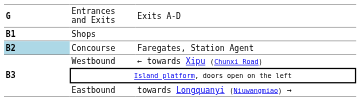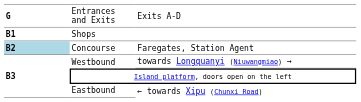 <table cellspacing=0 cellpadding=3>
 <tr>
 <td style="border-top:solid 1px gray;border-bottom:solid 1px gray;" width=100><strong>G</strong></td>
 <td style="border-top:solid 1px gray;border-bottom:solid 1px gray;" width=100>Entrances and Exits</td>
 <td style="border-top:solid 1px gray;border-bottom:solid 1px gray;" width=350>Exits A-D</td>
 </tr>
 <tr>
 <td style="border-bottom:solid 1px gray;"><strong>B1</strong></td>
 <td style="border-bottom:solid 1px gray;">Shops</td>
 <td style="border-bottom:solid 1px gray;"></td>
 </tr>
 <tr>
 <td style="background: lightblue; border-bottom:solid 1px gray;"><strong>B2</strong></td>
 <td style="border-bottom:solid 1px gray;">Concourse</td>
 <td style="border-bottom:solid 1px gray;">Faregates, Station Agent</td>
 </tr>
 <tr>
 <td style="border-bottom:solid 1px gray;" rowspan=3><strong>B3</strong></td>
 <td>Westbound</td>
-<td>←  towards <a href='#'>Xipu</a> <small>(<a href='#'>Chunxi Road</a>)</small></td>
+<td style="border-bottom:solid 1px gray;">  towards <a href='#'>Longquanyi</a> <small>(<a href='#'>Niuwangmiao</a>)</small> →</td>
 </tr>
 <tr>
 <td style="border-right:solid 2px black;border-left:solid 2px black;border-top:solid 2px black;border-bottom:solid 2px black;text-align:center;" colspan=2><small><a href='#'>Island platform</a>, doors open on the left</small></td>
 </tr>
 <tr>
 <td style="border-bottom:solid 1px gray;">Eastbound</td>
-<td style="border-bottom:solid 1px gray;">  towards <a href='#'>Longquanyi</a> <small>(<a href='#'>Niuwangmiao</a>)</small> →</td>
+<td>←  towards <a href='#'>Xipu</a> <small>(<a href='#'>Chunxi Road</a>)</small></td>
 </tr>
 </table>
